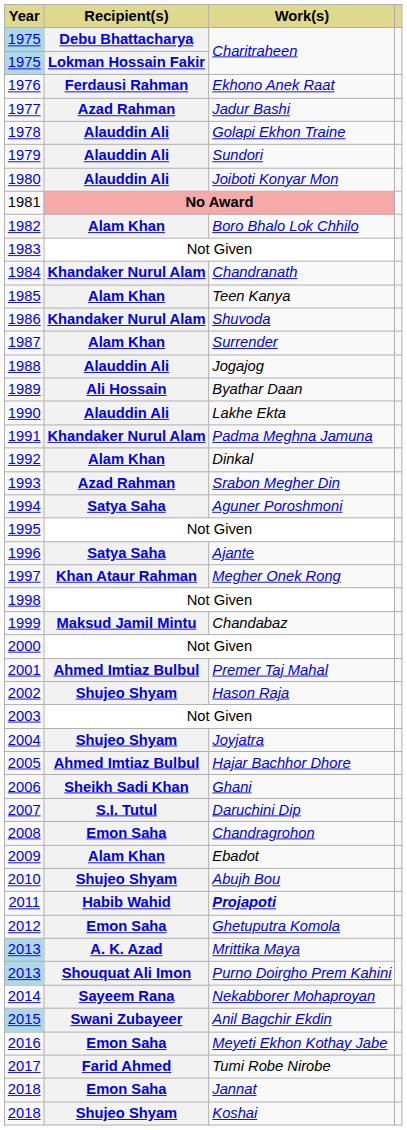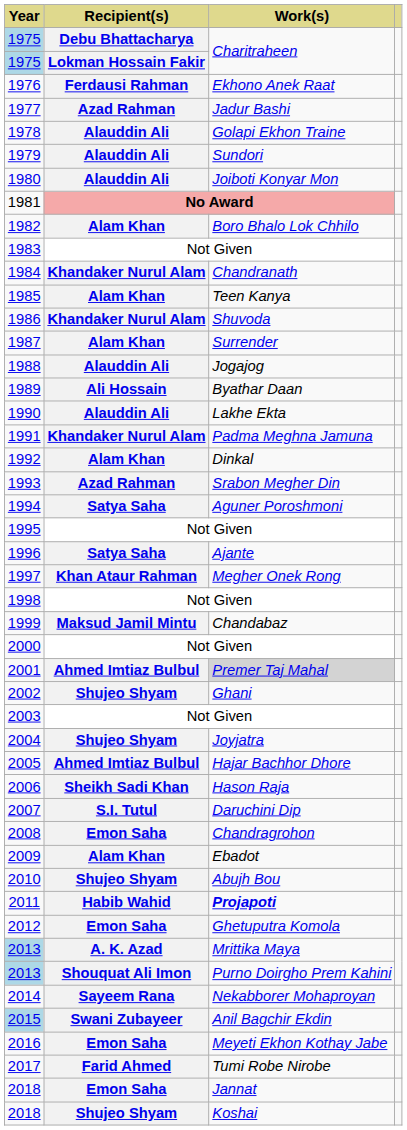 <table class="wikitable sortable plainrowheaders">
 <tr>
 <th scope="col" style="background-color:#DFD98D">Year</th>
 <th scope="col" style="background-color:#DFD98D">Recipient(s)</th>
 <th scope="col" style="background-color:#DFD98D">Work(s)</th>
 <th scope="col" style="background-color:#DFD98D" class="unsortable"></th>
 </tr>
 <tr>
 <td style="background:#ADD8E6"><a href='#'>1975<br></a> </td>
 <th scope="row"><a href='#'>Debu Bhattacharya</a></th>
 <td rowspan="2"><em><a href='#'>Charitraheen</a></em></td>
 <td rowspan="2"></td>
 </tr>
 <tr>
 <td style="background:#ADD8E6"><a href='#'>1975<br></a> </td>
 <th scope="row"><a href='#'>Lokman Hossain Fakir</a></th>
 </tr>
 <tr>
 <td style="text-align:center;"><a href='#'>1976<br></a></td>
 <th scope="row"><a href='#'>Ferdausi Rahman</a></th>
 <td><em><a href='#'>Ekhono Anek Raat</a></em></td>
 <td></td>
 </tr>
 <tr>
 <td style="text-align:center;"><a href='#'>1977<br></a></td>
 <th scope="row"><a href='#'>Azad Rahman</a></th>
 <td><em><a href='#'>Jadur Bashi</a></em></td>
 <td></td>
 </tr>
 <tr>
 <td style="text-align:center;"><a href='#'>1978<br></a></td>
 <th scope="row"><a href='#'>Alauddin Ali</a></th>
 <td><em><a href='#'>Golapi Ekhon Traine</a></em></td>
 <td></td>
 </tr>
 <tr>
 <td style="text-align:center;"><a href='#'>1979<br></a></td>
 <th scope="row"><a href='#'>Alauddin Ali</a></th>
 <td><em><a href='#'>Sundori</a></em></td>
 <td></td>
 </tr>
 <tr>
 <td style="text-align:center;"><a href='#'>1980<br></a></td>
 <th scope="row"><a href='#'>Alauddin Ali</a></th>
 <td><em><a href='#'>Joiboti Konyar Mon</a></em></td>
 <td></td>
 </tr>
 <tr>
 <td style="text-align:center;">1981</td>
 <th scope="row" style="background-color:#F5A9A9;text-align:center" colspan="2">No Award</th>
 <td></td>
 </tr>
 <tr>
 <td style="text-align:center;"><a href='#'>1982<br></a></td>
 <th scope="row"><a href='#'>Alam Khan</a></th>
 <td><em><a href='#'>Boro Bhalo Lok Chhilo</a></em></td>
 <td></td>
 </tr>
 <tr>
 <td style="text-align:center;"><a href='#'>1983<br></a></td>
 <td scope="row" style="background-color:#FFFFFF ;text-align:center" colspan="2">Not Given</td>
 <td></td>
 </tr>
 <tr>
 <td style="text-align:center;"><a href='#'>1984<br></a></td>
 <th scope="row"><a href='#'>Khandaker Nurul Alam</a></th>
 <td><em><a href='#'>Chandranath</a></em></td>
 <td></td>
 </tr>
 <tr>
 <td style="text-align:center;"><a href='#'>1985<br></a></td>
 <th scope="row"><a href='#'>Alam Khan</a></th>
 <td><em>Teen Kanya</em></td>
 <td></td>
 </tr>
 <tr>
 <td style="text-align:center;"><a href='#'>1986<br></a></td>
 <th scope="row"><a href='#'>Khandaker Nurul Alam</a></th>
 <td><em><a href='#'>Shuvoda</a></em></td>
 <td></td>
 </tr>
 <tr>
 <td style="text-align:center;"><a href='#'>1987<br></a></td>
 <th scope="row"><a href='#'>Alam Khan</a></th>
 <td><em><a href='#'>Surrender</a></em></td>
 <td></td>
 </tr>
 <tr>
 <td style="text-align:center;"><a href='#'>1988<br></a></td>
 <th scope="row"><a href='#'>Alauddin Ali</a></th>
 <td><em>Jogajog</em></td>
 <td></td>
 </tr>
 <tr>
 <td style="text-align:center;"><a href='#'>1989<br></a></td>
 <th scope="row"><a href='#'>Ali Hossain</a></th>
 <td><em>Byathar Daan</em></td>
 <td></td>
 </tr>
 <tr>
 <td style="text-align:center;"><a href='#'>1990<br></a></td>
 <th scope="row"><a href='#'>Alauddin Ali</a></th>
 <td><em>Lakhe Ekta</em></td>
 <td></td>
 </tr>
 <tr>
 <td style="text-align:center;"><a href='#'>1991<br></a></td>
 <th scope="row"><a href='#'>Khandaker Nurul Alam</a></th>
 <td><em><a href='#'>Padma Meghna Jamuna</a></em></td>
 <td></td>
 </tr>
 <tr>
 <td style="text-align:center;"><a href='#'>1992<br></a></td>
 <th scope="row"><a href='#'>Alam Khan</a></th>
 <td><em>Dinkal</em></td>
 <td></td>
 </tr>
 <tr>
 <td style="text-align:center;"><a href='#'>1993<br></a></td>
 <th scope="row"><a href='#'>Azad Rahman</a></th>
 <td><em><a href='#'>Srabon Megher Din</a></em></td>
 <td></td>
 </tr>
 <tr>
 <td style="text-align:center;"><a href='#'>1994<br></a></td>
 <th scope="row"><a href='#'>Satya Saha</a></th>
 <td><em><a href='#'>Aguner Poroshmoni</a></em></td>
 <td></td>
 </tr>
 <tr>
 <td style="text-align:center;"><a href='#'>1995<br></a></td>
 <td scope="row" style="background-color:#FFFFFF ;text-align:center" colspan="2">Not Given</td>
 <td></td>
 </tr>
 <tr>
 <td style="text-align:center;"><a href='#'>1996<br></a></td>
 <th scope="row"><a href='#'>Satya Saha</a></th>
 <td><em><a href='#'>Ajante</a></em></td>
 <td></td>
 </tr>
 <tr>
 <td style="text-align:center;"><a href='#'>1997<br></a></td>
 <th scope="row"><a href='#'>Khan Ataur Rahman</a></th>
 <td><em><a href='#'>Megher Onek Rong</a></em></td>
 <td></td>
 </tr>
 <tr>
 <td style="text-align:center;"><a href='#'>1998<br></a></td>
 <td scope="row" style="background-color:#FFFFFF ;text-align:center" colspan="2">Not Given</td>
 <td></td>
 </tr>
 <tr>
 <td style="text-align:center;"><a href='#'>1999<br></a></td>
 <th scope="row"><a href='#'>Maksud Jamil Mintu</a></th>
 <td><em>Chandabaz</em></td>
 <td></td>
 </tr>
 <tr>
 <td style="text-align:center;"><a href='#'>2000<br></a></td>
 <td scope="row" style="background-color:#FFFFFF ;text-align:center" colspan="2">Not Given</td>
 <td></td>
 </tr>
 <tr>
 <td style="text-align:center;"><a href='#'>2001<br></a></td>
 <th scope="row"><a href='#'>Ahmed Imtiaz Bulbul</a></th>
-<td><em><a href='#'>Premer Taj Mahal</a></em></td>
+<td style="background: lightgrey;"><em><a href='#'>Premer Taj Mahal</a></em></td>
 <td></td>
 </tr>
 <tr>
 <td style="text-align:center;"><a href='#'>2002<br></a></td>
 <th scope="row"><a href='#'>Shujeo Shyam</a></th>
-<td><em><a href='#'>Hason Raja</a></em></td>
+<td><em><a href='#'>Ghani</a></em></td>
 <td></td>
 </tr>
 <tr>
 <td style="text-align:center;"><a href='#'>2003<br></a></td>
 <td scope="row" style="background-color:#FFFFFF ;text-align:center" colspan="2">Not Given</td>
 <td></td>
 </tr>
 <tr>
 <td style="text-align:center;"><a href='#'>2004<br></a></td>
 <th scope="row"><a href='#'>Shujeo Shyam</a></th>
 <td><em><a href='#'>Joyjatra</a></em></td>
 <td></td>
 </tr>
 <tr>
 <td style="text-align:center;"><a href='#'>2005<br></a></td>
 <th scope="row"><a href='#'>Ahmed Imtiaz Bulbul</a></th>
 <td><em><a href='#'>Hajar Bachhor Dhore</a></em></td>
 <td></td>
 </tr>
 <tr>
 <td style="text-align:center;"><a href='#'>2006<br></a></td>
 <th scope="row"><a href='#'>Sheikh Sadi Khan</a></th>
-<td><em><a href='#'>Ghani</a></em></td>
+<td><em><a href='#'>Hason Raja</a></em></td>
 <td></td>
 </tr>
 <tr>
 <td style="text-align:center;"><a href='#'>2007<br></a></td>
 <th scope="row"><a href='#'>S.I. Tutul</a></th>
 <td><em><a href='#'>Daruchini Dip</a></em></td>
 <td></td>
 </tr>
 <tr>
 <td style="text-align:center;"><a href='#'>2008<br></a></td>
 <th scope="row"><a href='#'>Emon Saha</a></th>
 <td><em><a href='#'>Chandragrohon</a></em></td>
 <td></td>
 </tr>
 <tr>
 <td style="text-align:center;"><a href='#'>2009<br></a></td>
 <th scope="row"><a href='#'>Alam Khan</a></th>
 <td><em>Ebadot</em></td>
 <td></td>
 </tr>
 <tr>
 <td style="text-align:center;"><a href='#'>2010<br></a></td>
 <th scope="row"><a href='#'>Shujeo Shyam</a></th>
 <td><em><a href='#'>Abujh Bou</a></em></td>
 <td></td>
 </tr>
 <tr>
 <td style="text-align:center;"><a href='#'>2011<br></a></td>
 <th scope="row"><a href='#'>Habib Wahid</a></th>
 <td><strong><em><a href='#'>Projapoti</a></em></strong></td>
 <td></td>
 </tr>
 <tr>
 <td style="text-align:center;"><a href='#'>2012<br></a></td>
 <th scope="row"><a href='#'>Emon Saha</a></th>
 <td><em><a href='#'>Ghetuputra Komola</a></em></td>
 <td></td>
 </tr>
 <tr>
 <td style="background:#ADD8E6"><a href='#'>2013<br></a> </td>
 <th scope="row"><a href='#'>A. K. Azad</a></th>
 <td><em><a href='#'>Mrittika Maya</a></em></td>
 <td rowspan="2"></td>
 </tr>
 <tr>
 <td style="background:#ADD8E6"><a href='#'>2013<br></a> </td>
 <th scope="row"><a href='#'>Shouquat Ali Imon</a></th>
 <td><em><a href='#'>Purno Doirgho Prem Kahini</a></em></td>
 </tr>
 <tr>
 <td style="text-align:center;"><a href='#'>2014<br></a></td>
 <th scope="row"><a href='#'>Sayeem Rana</a></th>
 <td><em><a href='#'>Nekabborer Mohaproyan</a></em></td>
 <td></td>
 </tr>
 <tr>
 <td style="background:#ADD8E6;"><a href='#'>2015<br></a> </td>
 <th scope="row"><a href='#'>Swani Zubayeer</a></th>
 <td><em><a href='#'>Anil Bagchir Ekdin</a></em></td>
 <td></td>
 </tr>
 <tr>
 <td style="text-align:center;"><a href='#'>2016<br></a></td>
 <th scope="row"><a href='#'>Emon Saha</a></th>
 <td><em><a href='#'>Meyeti Ekhon Kothay Jabe</a></em></td>
 <td></td>
 </tr>
 <tr>
 <td style="text-align:center;"><a href='#'>2017<br></a></td>
 <th scope="row"><a href='#'>Farid Ahmed</a></th>
 <td><em>Tumi Robe Nirobe</em></td>
 <td></td>
 </tr>
 <tr>
 <td style="text-align:center;"><a href='#'>2018<br></a></td>
 <th scope="row"><a href='#'>Emon Saha</a></th>
 <td><em><a href='#'>Jannat</a></em></td>
 <td></td>
 </tr>
 <tr>
 <td style="text-align:center;"><a href='#'>2018<br></a></td>
 <th scope="row"><a href='#'>Shujeo Shyam</a></th>
 <td><em><a href='#'>Koshai</a></em></td>
 <td></td>
 </tr>
 </table>
